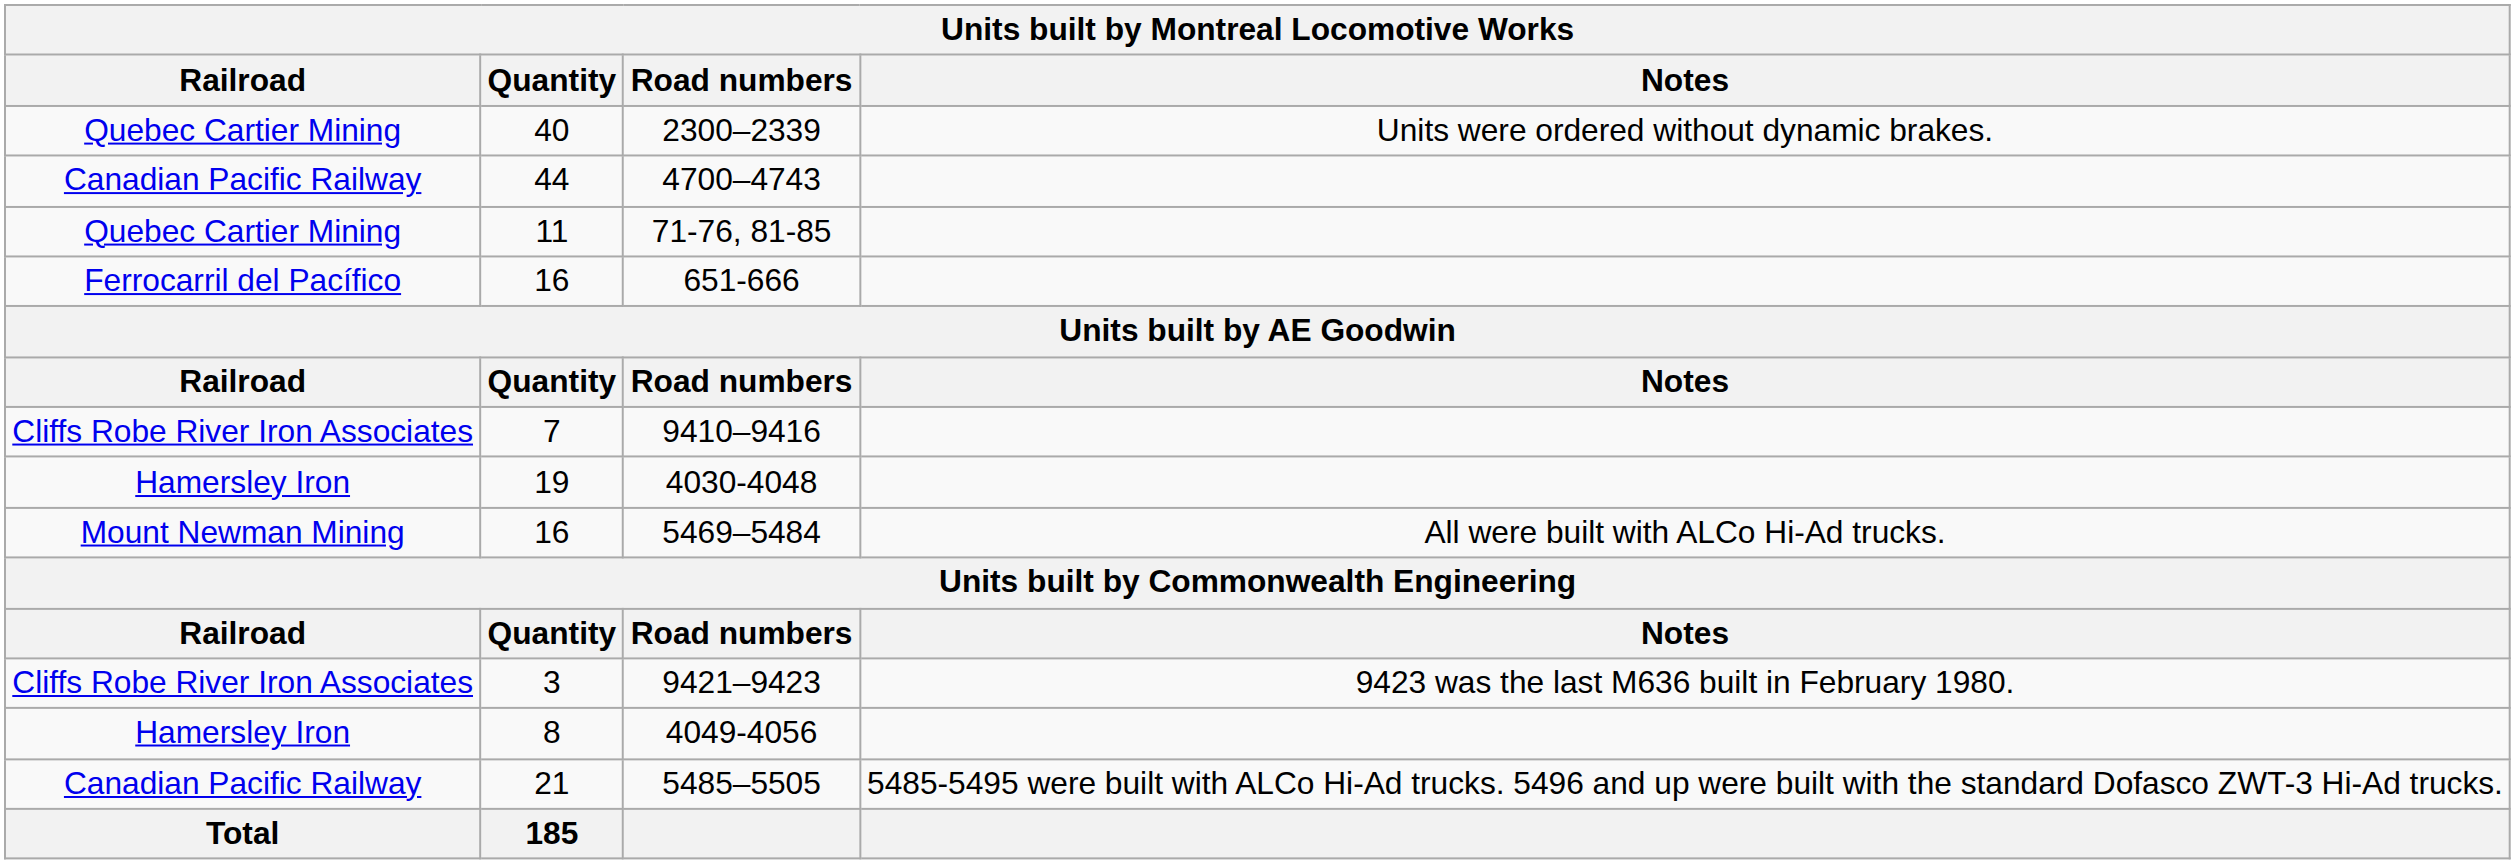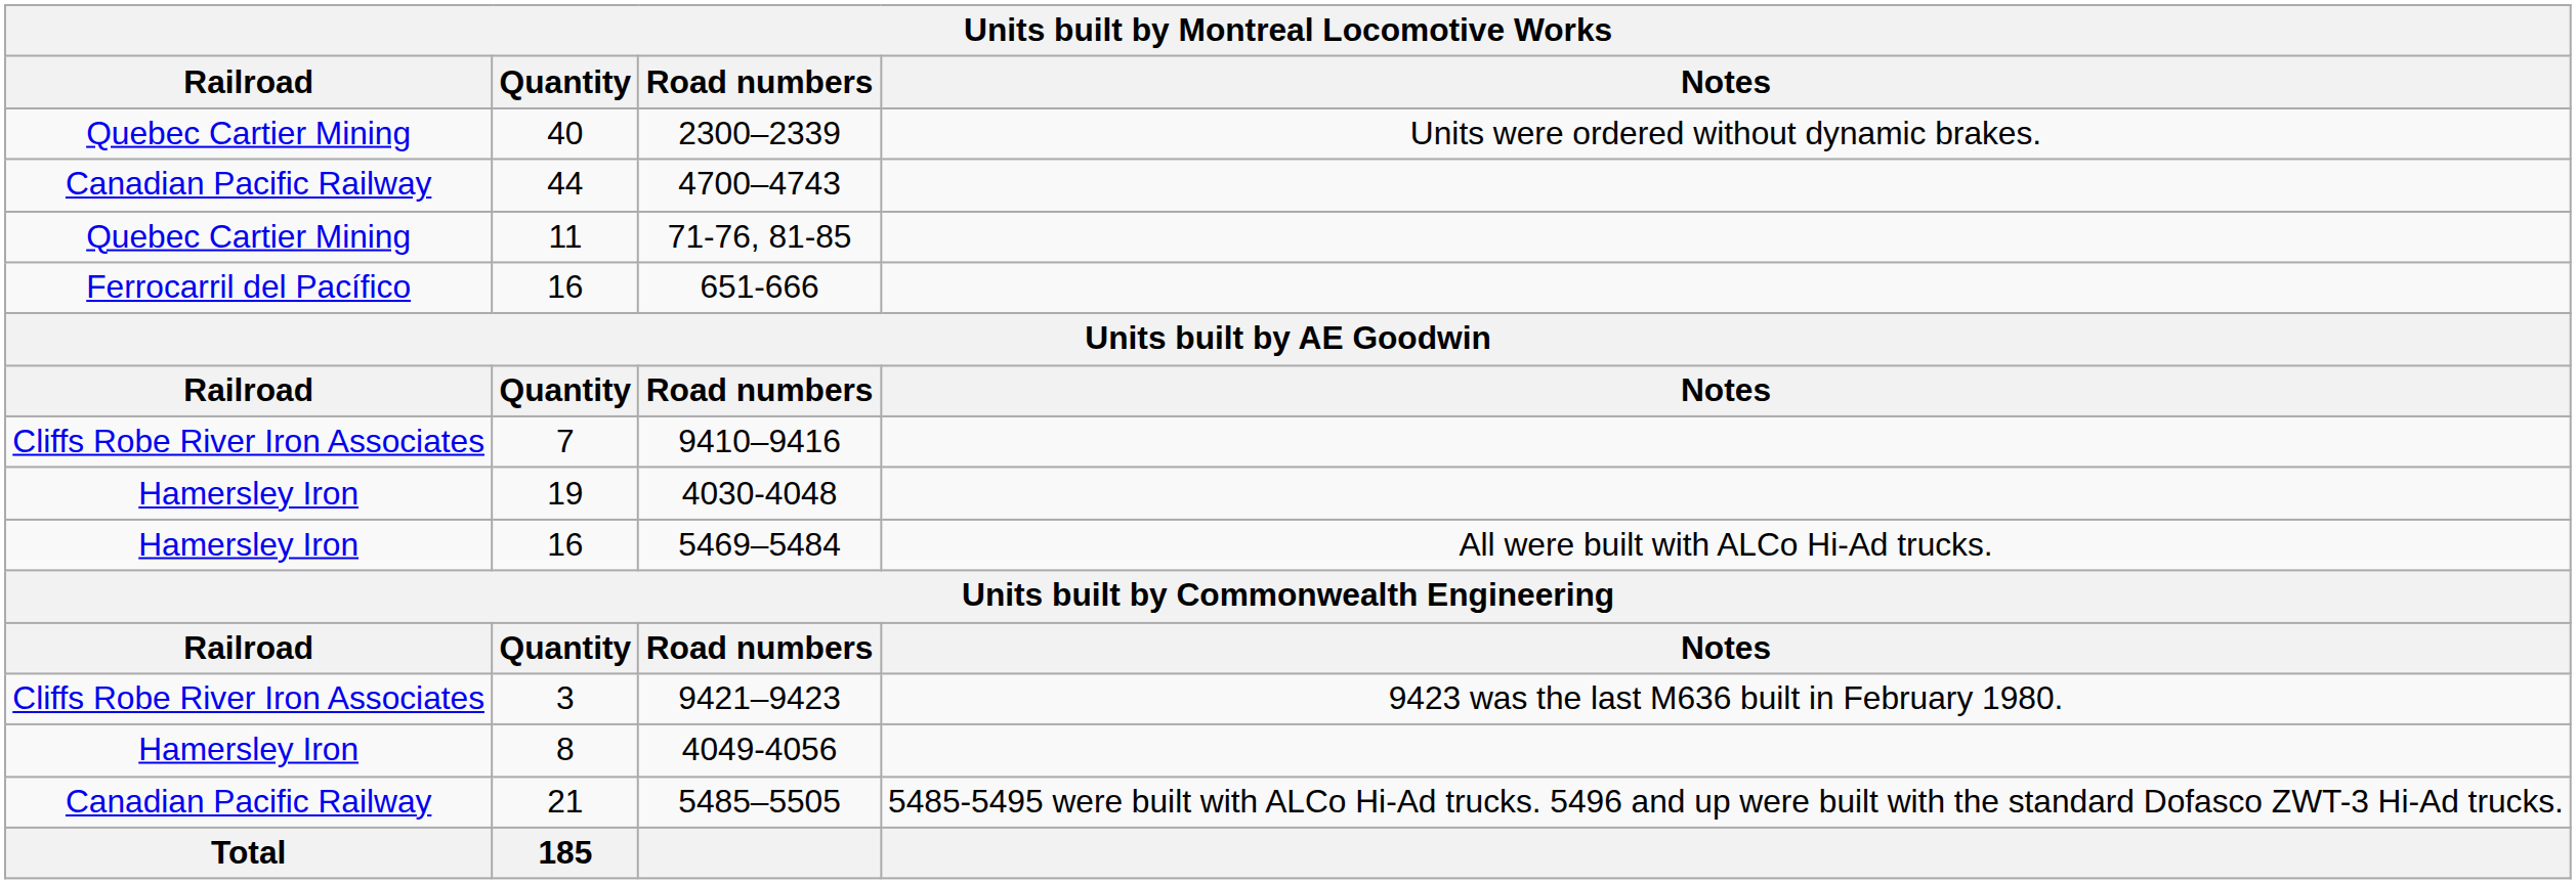 <table class="wikitable">
 <tr align="center">
 <th colspan="4">Units built by Montreal Locomotive Works</th>
 </tr>
 <tr>
 <th>Railroad</th>
 <th>Quantity</th>
 <th>Road numbers</th>
 <th>Notes</th>
 </tr>
 <tr align="center">
 <td><a href='#'>Quebec Cartier Mining</a></td>
 <td>40</td>
 <td>2300–2339</td>
 <td>Units were ordered without dynamic brakes.</td>
 </tr>
 <tr align="center">
 <td><a href='#'>Canadian Pacific Railway</a></td>
 <td>44</td>
 <td>4700–4743</td>
 <td></td>
 </tr>
 <tr align="center">
 <td><a href='#'>Quebec Cartier Mining</a></td>
 <td>11</td>
 <td>71-76, 81-85</td>
 <td></td>
 </tr>
 <tr align="center">
 <td><a href='#'>Ferrocarril del Pacífico</a></td>
 <td>16</td>
 <td>651-666</td>
 <td></td>
 </tr>
 <tr>
 <th colspan="6">Units built by AE Goodwin</th>
 </tr>
 <tr>
 <th>Railroad</th>
 <th>Quantity</th>
 <th>Road numbers</th>
 <th>Notes</th>
 </tr>
 <tr align="center">
 <td><a href='#'>Cliffs Robe River Iron Associates</a></td>
 <td>7</td>
 <td>9410–9416</td>
 <td></td>
 </tr>
 <tr align="center">
 <td><a href='#'>Hamersley Iron</a></td>
 <td>19</td>
 <td>4030-4048</td>
 <td></td>
 </tr>
 <tr align="center">
-<td><a href='#'>Mount Newman Mining</a></td>
+<td><a href='#'>Hamersley Iron</a></td>
 <td>16</td>
 <td>5469–5484</td>
 <td>All were built with ALCo Hi-Ad trucks.</td>
 </tr>
 <tr>
 <th colspan="6">Units built by Commonwealth Engineering</th>
 </tr>
 <tr>
 <th>Railroad</th>
 <th>Quantity</th>
 <th>Road numbers</th>
 <th>Notes</th>
 </tr>
 <tr align="center">
 <td><a href='#'>Cliffs Robe River Iron Associates</a></td>
 <td>3</td>
 <td>9421–9423</td>
 <td>9423 was the last M636 built in February 1980.</td>
 </tr>
 <tr align="center">
 <td><a href='#'>Hamersley Iron</a></td>
 <td>8</td>
 <td>4049-4056</td>
 <td></td>
 </tr>
 <tr align="center">
 <td><a href='#'>Canadian Pacific Railway</a></td>
 <td>21</td>
 <td>5485–5505</td>
 <td>5485-5495 were built with ALCo Hi-Ad trucks. 5496 and up were built with the standard Dofasco ZWT-3 Hi-Ad trucks.</td>
 </tr>
 <tr>
 <th>Total</th>
 <th>185</th>
 <th></th>
 <th></th>
 </tr>
 </table>
